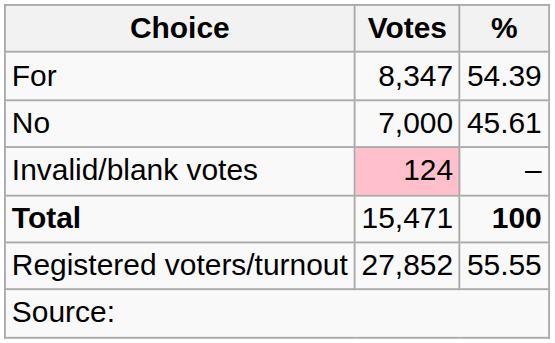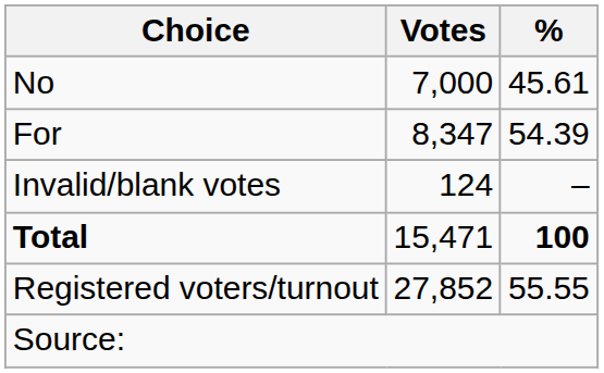 <table class=wikitable style="text-align:right">
 <tr>
 <th>Choice</th>
 <th>Votes</th>
 <th>%</th>
 </tr>
 <tr>
+<td align=left>No</td>
+<td>7,000</td>
+<td>45.61</td>
+</tr>
+<tr>
 <td align=left>For</td>
 <td>8,347</td>
 <td>54.39</td>
 </tr>
 <tr>
-<td align=left>No</td>
-<td>7,000</td>
-<td>45.61</td>
-</tr>
-<tr>
 <td align=left>Invalid/blank votes</td>
-<td style="background: pink;">124</td>
+<td>124</td>
 <td>–</td>
 </tr>
 <tr>
 <td align=left><strong>Total</strong></td>
 <td>15,471</td>
 <td><strong>100</strong></td>
 </tr>
 <tr>
 <td align=left>Registered voters/turnout</td>
 <td>27,852</td>
 <td>55.55</td>
 </tr>
 <tr>
 <td align=left colspan=3>Source: </td>
 </tr>
 </table>
